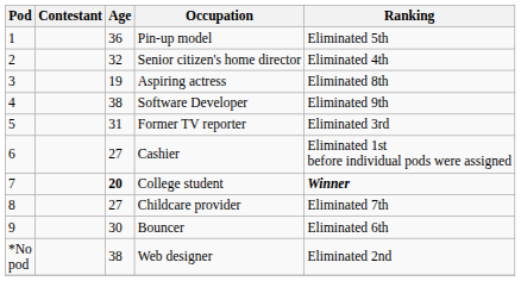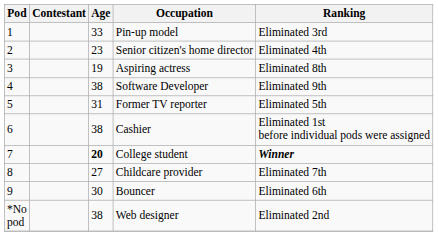 <table class="wikitable sortable">
 <tr>
 <th>Pod</th>
 <th>Contestant</th>
 <th>Age</th>
 <th>Occupation</th>
 <th>Ranking</th>
 </tr>
 <tr>
 <td>1</td>
 <td></td>
-<td>36</td>
+<td>33</td>
 <td>Pin-up model</td>
-<td>Eliminated 5th</td>
+<td>Eliminated 3rd</td>
 </tr>
 <tr>
 <td>2</td>
 <td></td>
-<td>32</td>
+<td>23</td>
 <td>Senior citizen's home director</td>
 <td>Eliminated 4th</td>
 </tr>
 <tr>
 <td>3</td>
 <td></td>
 <td>19</td>
 <td>Aspiring actress</td>
 <td>Eliminated 8th</td>
 </tr>
 <tr>
 <td>4</td>
 <td></td>
 <td>38</td>
 <td>Software Developer</td>
 <td>Eliminated 9th</td>
 </tr>
 <tr>
 <td>5</td>
 <td></td>
 <td>31</td>
 <td>Former TV reporter</td>
-<td>Eliminated 3rd</td>
+<td>Eliminated 5th</td>
 </tr>
 <tr>
 <td>6</td>
 <td></td>
-<td>27</td>
+<td>38</td>
 <td>Cashier</td>
 <td>Eliminated 1st<br>before individual pods were assigned</td>
 </tr>
 <tr>
 <td>7</td>
 <td></td>
 <td><strong>20</strong></td>
 <td>College student</td>
 <td><strong><em>Winner</em></strong></td>
 </tr>
 <tr>
 <td>8</td>
 <td></td>
 <td>27</td>
 <td>Childcare provider</td>
 <td>Eliminated 7th</td>
 </tr>
 <tr>
 <td>9</td>
 <td></td>
 <td>30</td>
 <td>Bouncer</td>
 <td>Eliminated 6th</td>
 </tr>
 <tr>
 <td>*No<br> pod</td>
 <td></td>
 <td>38</td>
 <td>Web designer</td>
 <td>Eliminated 2nd</td>
 </tr>
 <tr>
 </tr>
 </table>
